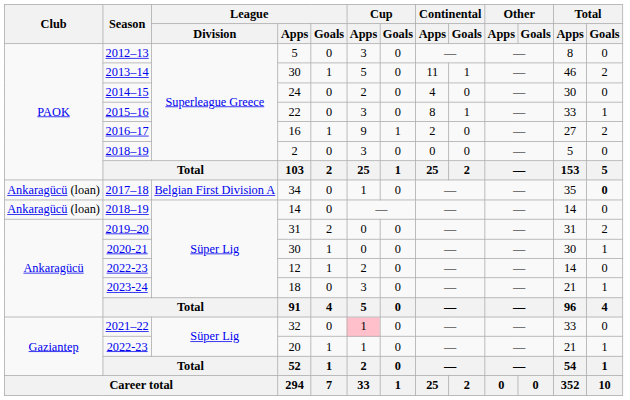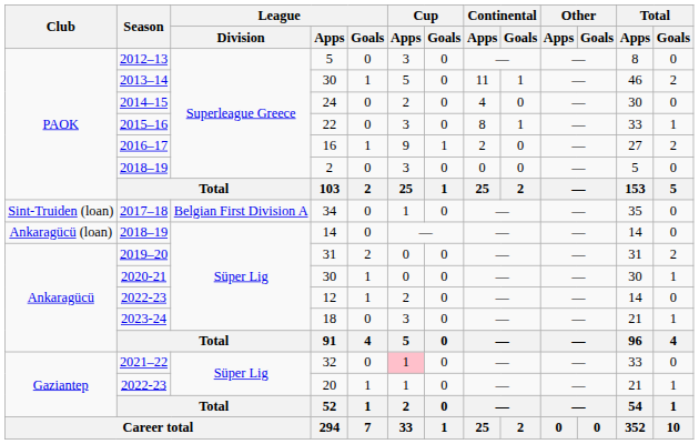 <table class="wikitable" style="text-align:center">
 <tr>
 <th rowspan=2>Club</th>
 <th rowspan=2>Season</th>
 <th colspan=3>League</th>
 <th colspan=2>Cup</th>
 <th colspan=2>Continental</th>
 <th colspan=2>Other</th>
 <th colspan=2>Total</th>
 </tr>
 <tr>
 <th>Division</th>
 <th>Apps</th>
 <th>Goals</th>
 <th>Apps</th>
 <th>Goals</th>
 <th>Apps</th>
 <th>Goals</th>
 <th>Apps</th>
 <th>Goals</th>
 <th>Apps</th>
 <th>Goals</th>
 </tr>
 <tr>
 <td rowspan="7"><a href='#'>PAOK</a></td>
 <td><a href='#'>2012–13</a></td>
 <td rowspan="6"><a href='#'>Superleague Greece</a></td>
 <td>5</td>
 <td>0</td>
 <td>3</td>
 <td>0</td>
 <td colspan="2">—</td>
 <td colspan="2">—</td>
 <td>8</td>
 <td>0</td>
 </tr>
 <tr>
 <td><a href='#'>2013–14</a></td>
 <td>30</td>
 <td>1</td>
 <td>5</td>
 <td>0</td>
 <td>11</td>
 <td>1</td>
 <td colspan="2">—</td>
 <td>46</td>
 <td>2</td>
 </tr>
 <tr>
 <td><a href='#'>2014–15</a></td>
 <td>24</td>
 <td>0</td>
 <td>2</td>
 <td>0</td>
 <td>4</td>
 <td>0</td>
 <td colspan="2">—</td>
 <td>30</td>
 <td>0</td>
 </tr>
 <tr>
 <td><a href='#'>2015–16</a></td>
 <td>22</td>
 <td>0</td>
 <td>3</td>
 <td>0</td>
 <td>8</td>
 <td>1</td>
 <td colspan="2">—</td>
 <td>33</td>
 <td>1</td>
 </tr>
 <tr>
 <td><a href='#'>2016–17</a></td>
 <td>16</td>
 <td>1</td>
 <td>9</td>
 <td>1</td>
 <td>2</td>
 <td>0</td>
 <td colspan="2">—</td>
 <td>27</td>
 <td>2</td>
 </tr>
 <tr>
 <td><a href='#'>2018–19</a></td>
 <td>2</td>
 <td>0</td>
 <td>3</td>
 <td>0</td>
 <td>0</td>
 <td>0</td>
 <td colspan="2">—</td>
 <td>5</td>
 <td>0</td>
 </tr>
 <tr>
 <th colspan="2">Total</th>
 <th>103</th>
 <th>2</th>
 <th>25</th>
 <th>1</th>
 <th>25</th>
 <th>2</th>
 <th colspan="2">—</th>
 <th>153</th>
 <th>5</th>
 </tr>
 <tr>
-<td><a href='#'>Ankaragücü</a> (loan)</td>
+<td><a href='#'>Sint-Truiden</a> (loan)</td>
 <td><a href='#'>2017–18</a></td>
 <td><a href='#'>Belgian First Division A</a></td>
 <td>34</td>
 <td>0</td>
 <td>1</td>
 <td>0</td>
 <td colspan="2">—</td>
 <td colspan="2">—</td>
 <td>35</td>
-<td><strong>0</strong></td>
+<td>0</td>
 </tr>
 <tr>
 <td><a href='#'>Ankaragücü</a> (loan)</td>
 <td><a href='#'>2018–19</a></td>
 <td rowspan="5"><a href='#'>Süper Lig</a></td>
 <td>14</td>
 <td>0</td>
 <td colspan="2">—</td>
 <td colspan="2">—</td>
 <td colspan="2">—</td>
 <td>14</td>
 <td>0</td>
 </tr>
 <tr>
 <td rowspan="5"><a href='#'>Ankaragücü</a></td>
 <td><a href='#'>2019–20</a></td>
 <td>31</td>
 <td>2</td>
 <td>0</td>
 <td>0</td>
 <td colspan="2">—</td>
 <td colspan="2">—</td>
 <td>31</td>
 <td>2</td>
 </tr>
 <tr>
 <td><a href='#'>2020-21</a></td>
 <td>30</td>
 <td>1</td>
 <td>0</td>
 <td>0</td>
 <td colspan="2">—</td>
 <td colspan="2">—</td>
 <td>30</td>
 <td>1</td>
 </tr>
 <tr>
 <td><a href='#'>2022-23</a></td>
 <td>12</td>
 <td>1</td>
 <td>2</td>
 <td>0</td>
 <td colspan="2">—</td>
 <td colspan="2">—</td>
 <td>14</td>
 <td>0</td>
 </tr>
 <tr>
 <td><a href='#'>2023-24</a></td>
 <td>18</td>
 <td>0</td>
 <td>3</td>
 <td>0</td>
 <td colspan="2">—</td>
 <td colspan="2">—</td>
 <td>21</td>
 <td>1</td>
 </tr>
 <tr>
 <th colspan="2">Total</th>
 <th>91</th>
 <th>4</th>
 <th>5</th>
 <th>0</th>
 <th colspan="2">—</th>
 <th colspan="2">—</th>
 <th>96</th>
 <th>4</th>
 </tr>
 <tr>
 <td rowspan="3"><a href='#'>Gaziantep</a></td>
 <td><a href='#'>2021–22</a></td>
 <td rowspan="2"><a href='#'>Süper Lig</a></td>
 <td>32</td>
 <td>0</td>
 <td style="background: pink;">1</td>
 <td>0</td>
 <td colspan="2">—</td>
 <td colspan="2">—</td>
 <td>33</td>
 <td>0</td>
 </tr>
 <tr>
 <td><a href='#'>2022-23</a></td>
 <td>20</td>
 <td>1</td>
 <td>1</td>
 <td>0</td>
 <td colspan="2">—</td>
 <td colspan="2">—</td>
 <td>21</td>
 <td>1</td>
 </tr>
 <tr>
 <th colspan="2">Total</th>
 <th>52</th>
 <th>1</th>
 <th>2</th>
 <th>0</th>
 <th colspan="2">—</th>
 <th colspan="2">—</th>
 <th>54</th>
 <th>1</th>
 </tr>
 <tr>
 <th colspan="3">Career total</th>
 <th>294</th>
 <th>7</th>
 <th>33</th>
 <th>1</th>
 <th>25</th>
 <th>2</th>
 <th>0</th>
 <th>0</th>
 <th>352</th>
 <th>10</th>
 </tr>
 </table>
